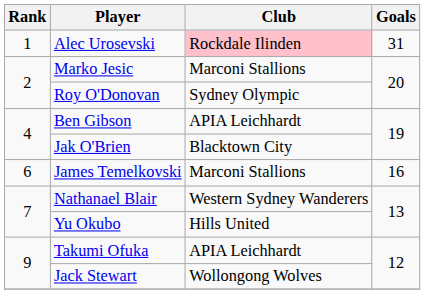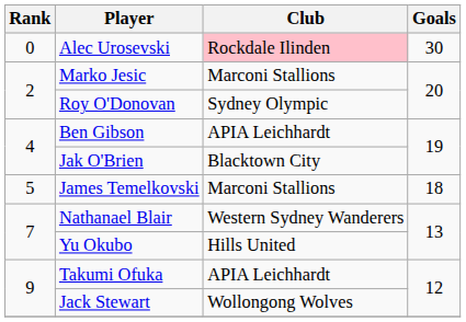 <table class="wikitable" style="text-align:center;">
 <tr>
 <th>Rank</th>
 <th>Player</th>
 <th>Club</th>
 <th>Goals</th>
 </tr>
 <tr>
-<td>1</td>
+<td>0</td>
 <td align="left"> <a href='#'>Alec Urosevski</a></td>
 <td align="left" style="background: pink;">Rockdale Ilinden</td>
-<td>31</td>
+<td>30</td>
 </tr>
 <tr>
 <td rowspan="2">2</td>
 <td align="left"> <a href='#'>Marko Jesic</a></td>
 <td align="left">Marconi Stallions</td>
 <td rowspan="2">20</td>
 </tr>
 <tr>
 <td align="left"> <a href='#'>Roy O'Donovan</a></td>
 <td align="left">Sydney Olympic</td>
 </tr>
 <tr>
 <td rowspan="2">4</td>
 <td align="left"> <a href='#'>Ben Gibson</a></td>
 <td align="left">APIA Leichhardt</td>
 <td rowspan="2">19</td>
 </tr>
 <tr>
 <td align="left"> <a href='#'>Jak O'Brien</a></td>
 <td align="left">Blacktown City</td>
 </tr>
 <tr>
-<td>6</td>
+<td>5</td>
 <td align="left"> <a href='#'>James Temelkovski</a></td>
 <td align="left">Marconi Stallions</td>
-<td>16</td>
+<td>18</td>
 </tr>
 <tr>
 <td rowspan="2">7</td>
 <td align="left"> <a href='#'>Nathanael Blair</a></td>
 <td align="left">Western Sydney Wanderers</td>
 <td rowspan="2">13</td>
 </tr>
 <tr>
 <td align="left"> <a href='#'>Yu Okubo</a></td>
 <td align="left">Hills United</td>
 </tr>
 <tr>
 <td rowspan="2">9</td>
 <td align="left"> <a href='#'>Takumi Ofuka</a></td>
 <td align="left">APIA Leichhardt</td>
 <td rowspan="2">12</td>
 </tr>
 <tr>
 <td align="left"> <a href='#'>Jack Stewart</a></td>
 <td align="left">Wollongong Wolves</td>
 </tr>
 <tr>
 </tr>
 </table>
